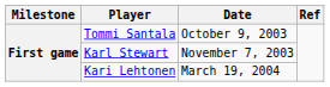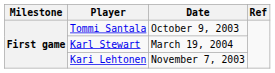 <table class="wikitable">
 <tr>
 <th scope="col">Milestone</th>
 <th scope="col">Player</th>
 <th scope="col">Date</th>
 <th scope="col">Ref</th>
 </tr>
 <tr>
 <th rowspan=3>First game</th>
 <td><a href='#'>Tommi Santala</a></td>
 <td>October 9, 2003</td>
 <td rowspan=3></td>
 </tr>
 <tr>
 <td><a href='#'>Karl Stewart</a></td>
-<td>November 7, 2003</td>
+<td>March 19, 2004</td>
 </tr>
 <tr>
 <td><a href='#'>Kari Lehtonen</a></td>
-<td>March 19, 2004</td>
+<td>November 7, 2003</td>
 </tr>
 </table>
